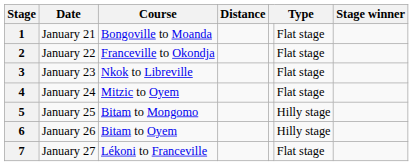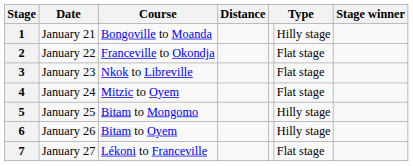 <table class="wikitable">
 <tr>
 <th scope="col">Stage</th>
 <th scope="col">Date</th>
 <th scope="col">Course</th>
 <th scope="col">Distance</th>
 <th scope="col" colspan="2">Type</th>
 <th scope="col">Stage winner</th>
 </tr>
 <tr>
 <th scope="row" style="text-align:center;">1</th>
 <td style="text-align:center;">January 21</td>
 <td><a href='#'>Bongoville</a> to <a href='#'>Moanda</a></td>
 <td style="text-align:center;"></td>
 <td></td>
-<td>Flat stage</td>
+<td>Hilly stage</td>
 <td></td>
 </tr>
 <tr>
 <th scope="row" style="text-align:center;">2</th>
 <td style="text-align:center;">January 22</td>
 <td><a href='#'>Franceville</a> to <a href='#'>Okondja</a></td>
 <td style="text-align:center;"></td>
 <td></td>
 <td>Flat stage</td>
 <td></td>
 </tr>
 <tr>
 <th scope="row" style="text-align:center;">3</th>
 <td style="text-align:center;">January 23</td>
 <td><a href='#'>Nkok</a> to <a href='#'>Libreville</a></td>
 <td style="text-align:center;"></td>
 <td></td>
 <td>Flat stage</td>
 <td></td>
 </tr>
 <tr>
 <th scope="row" style="text-align:center;">4</th>
 <td style="text-align:center;">January 24</td>
 <td><a href='#'>Mitzic</a> to <a href='#'>Oyem</a></td>
 <td style="text-align:center;"></td>
 <td></td>
 <td>Flat stage</td>
 <td></td>
 </tr>
 <tr>
 <th scope="row" style="text-align:center;">5</th>
 <td style="text-align:center;">January 25</td>
 <td><a href='#'>Bitam</a> to <a href='#'>Mongomo</a></td>
 <td style="text-align:center;"></td>
 <td></td>
 <td>Hilly stage</td>
 <td></td>
 </tr>
 <tr>
 <th scope="row" style="text-align:center;">6</th>
 <td style="text-align:center;">January 26</td>
 <td><a href='#'>Bitam</a> to <a href='#'>Oyem</a></td>
 <td style="text-align:center;"></td>
 <td></td>
 <td>Hilly stage</td>
 <td></td>
 </tr>
 <tr>
 <th scope="row" style="text-align:center;">7</th>
 <td style="text-align:center;">January 27</td>
 <td><a href='#'>Lékoni</a> to <a href='#'>Franceville</a></td>
 <td style="text-align:center;"></td>
 <td></td>
 <td>Flat stage</td>
 <td></td>
 </tr>
 </table>
